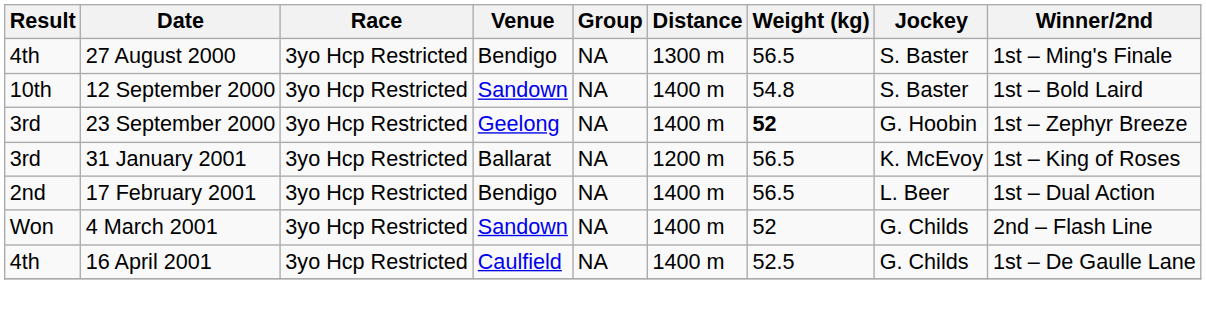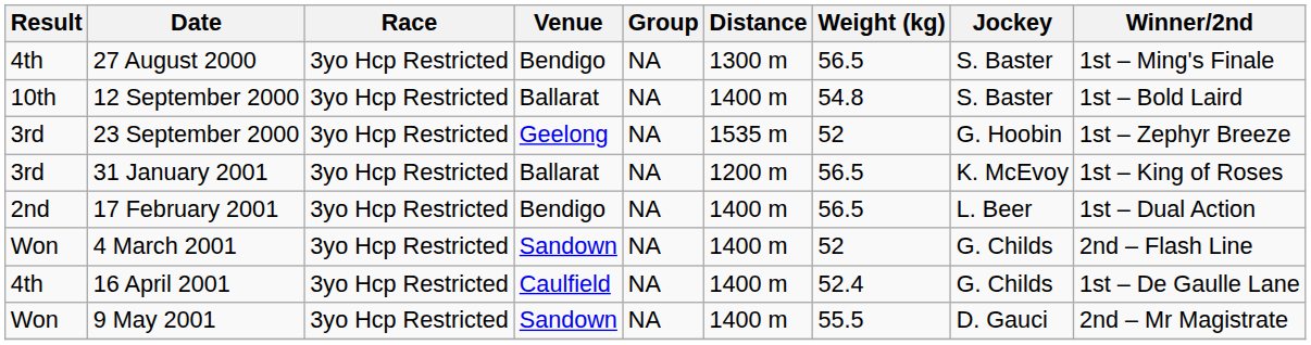 <table class="wikitable">
 <tr>
 <th>Result</th>
 <th>Date</th>
 <th>Race</th>
 <th>Venue</th>
 <th>Group</th>
 <th>Distance</th>
 <th>Weight (kg)</th>
 <th>Jockey</th>
 <th>Winner/2nd</th>
 </tr>
 <tr>
 <td>4th</td>
 <td>27 August 2000</td>
 <td>3yo Hcp Restricted</td>
 <td>Bendigo</td>
 <td>NA</td>
 <td>1300 m</td>
 <td>56.5</td>
 <td>S. Baster</td>
 <td>1st – Ming's Finale</td>
 </tr>
 <tr>
 <td>10th</td>
 <td>12 September 2000</td>
 <td>3yo Hcp Restricted</td>
-<td><a href='#'>Sandown</a></td>
+<td>Ballarat</td>
 <td>NA</td>
 <td>1400 m</td>
 <td>54.8</td>
 <td>S. Baster</td>
 <td>1st – Bold Laird</td>
 </tr>
 <tr>
 <td>3rd</td>
 <td>23 September 2000</td>
 <td>3yo Hcp Restricted</td>
 <td><a href='#'>Geelong</a></td>
 <td>NA</td>
-<td>1400 m</td>
-<td><strong>52</strong></td>
+<td>1535 m</td>
+<td>52</td>
 <td>G. Hoobin</td>
 <td>1st – Zephyr Breeze</td>
 </tr>
 <tr>
 <td>3rd</td>
 <td>31 January 2001</td>
 <td>3yo Hcp Restricted</td>
 <td>Ballarat</td>
 <td>NA</td>
 <td>1200 m</td>
 <td>56.5</td>
 <td>K. McEvoy</td>
 <td>1st – King of Roses</td>
 </tr>
 <tr>
 <td>2nd</td>
 <td>17 February 2001</td>
 <td>3yo Hcp Restricted</td>
 <td>Bendigo</td>
 <td>NA</td>
 <td>1400 m</td>
 <td>56.5</td>
 <td>L. Beer</td>
 <td>1st – Dual Action</td>
 </tr>
 <tr>
 <td>Won</td>
 <td>4 March 2001</td>
 <td>3yo Hcp Restricted</td>
 <td><a href='#'>Sandown</a></td>
 <td>NA</td>
 <td>1400 m</td>
 <td>52</td>
 <td>G. Childs</td>
 <td>2nd – Flash Line</td>
 </tr>
 <tr>
 <td>4th</td>
 <td>16 April 2001</td>
 <td>3yo Hcp Restricted</td>
 <td><a href='#'>Caulfield</a></td>
 <td>NA</td>
 <td>1400 m</td>
-<td>52.5</td>
+<td>52.4</td>
 <td>G. Childs</td>
 <td>1st – De Gaulle Lane</td>
 </tr>
 <tr>
+<td>Won</td>
+<td>9 May 2001</td>
+<td>3yo Hcp Restricted</td>
+<td><a href='#'>Sandown</a></td>
+<td>NA</td>
+<td>1400 m</td>
+<td>55.5</td>
+<td>D. Gauci</td>
+<td>2nd – Mr Magistrate</td>
+</tr>
+<tr>
 </tr>
 </table>
